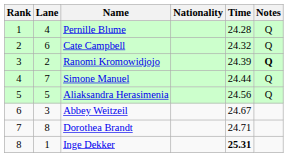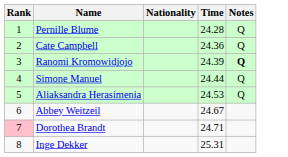 <table class="wikitable sortable" style="text-align:center">
 <tr>
 <th>Rank</th>
-<th>Lane</th>
 <th>Name</th>
 <th>Nationality</th>
 <th>Time</th>
 <th>Notes</th>
 </tr>
 <tr bgcolor=ccffcc>
 <td>1</td>
-<td>4</td>
 <td align=left><a href='#'>Pernille Blume</a></td>
 <td align=left></td>
 <td>24.28</td>
 <td>Q</td>
 </tr>
 <tr bgcolor=ccffcc>
 <td>2</td>
-<td>6</td>
 <td align=left><a href='#'>Cate Campbell</a></td>
 <td align=left></td>
-<td>24.32</td>
+<td>24.36</td>
 <td>Q</td>
 </tr>
 <tr bgcolor=ccffcc>
 <td>3</td>
-<td>2</td>
 <td align=left><a href='#'>Ranomi Kromowidjojo</a></td>
 <td align=left></td>
 <td>24.39</td>
 <td><strong>Q</strong></td>
 </tr>
 <tr bgcolor=ccffcc>
 <td>4</td>
-<td>7</td>
 <td align=left><a href='#'>Simone Manuel</a></td>
 <td align=left></td>
 <td>24.44</td>
 <td>Q</td>
 </tr>
 <tr bgcolor=ccffcc>
 <td>5</td>
-<td>5</td>
 <td align=left><a href='#'>Aliaksandra Herasimenia</a></td>
 <td align=left></td>
-<td>24.56</td>
+<td>24.53</td>
 <td>Q</td>
 </tr>
 <tr>
 <td>6</td>
-<td>3</td>
 <td align=left><a href='#'>Abbey Weitzeil</a></td>
 <td align=left></td>
 <td>24.67</td>
 <td></td>
 </tr>
 <tr>
-<td>7</td>
-<td>8</td>
+<td style="background: pink;">7</td>
 <td align=left><a href='#'>Dorothea Brandt</a></td>
 <td align=left></td>
 <td>24.71</td>
 <td></td>
 </tr>
 <tr>
 <td>8</td>
-<td>1</td>
 <td align=left><a href='#'>Inge Dekker</a></td>
 <td align=left></td>
-<td><strong>25.31</strong></td>
+<td>25.31</td>
 <td></td>
 </tr>
 </table>
